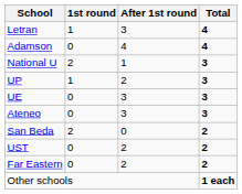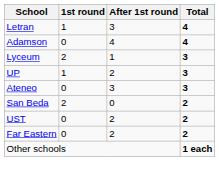 <table class="wikitable">
 <tr>
 <th>School</th>
 <th>1st round</th>
 <th>After 1st round</th>
 <th>Total</th>
 </tr>
 <tr>
 <td><a href='#'>Letran</a></td>
 <td>1</td>
 <td>3</td>
 <td><strong>4</strong></td>
 </tr>
 <tr>
 <td><a href='#'>Adamson</a></td>
 <td>0</td>
 <td>4</td>
 <td><strong>4</strong></td>
 </tr>
 <tr>
-<td><a href='#'>National U</a></td>
+<td><a href='#'>Lyceum</a></td>
 <td>2</td>
 <td>1</td>
 <td><strong>3</strong></td>
 </tr>
 <tr>
 <td><a href='#'>UP</a></td>
 <td>1</td>
 <td>2</td>
-<td><strong>3</strong></td>
-</tr>
-<tr>
-<td><a href='#'>UE</a></td>
-<td>0</td>
-<td>3</td>
 <td><strong>3</strong></td>
 </tr>
 <tr>
 <td><a href='#'>Ateneo</a></td>
 <td>0</td>
 <td>3</td>
 <td><strong>3</strong></td>
 </tr>
 <tr>
 <td><a href='#'>San Beda</a></td>
 <td>2</td>
 <td>0</td>
 <td><strong>2</strong></td>
 </tr>
 <tr>
 <td><a href='#'>UST</a></td>
 <td>0</td>
 <td>2</td>
 <td><strong>2</strong></td>
 </tr>
 <tr>
 <td><a href='#'>Far Eastern</a></td>
 <td>0</td>
 <td>2</td>
 <td><strong>2</strong></td>
 </tr>
 <tr>
 <td colspan="3">Other schools</td>
 <td><strong>1 each</strong></td>
 </tr>
 </table>
